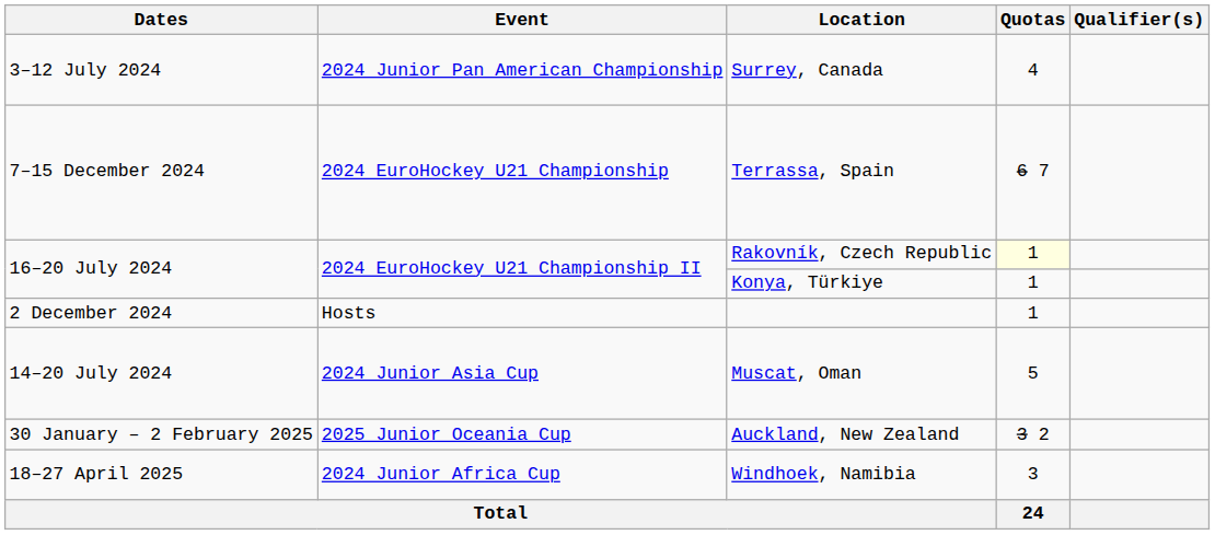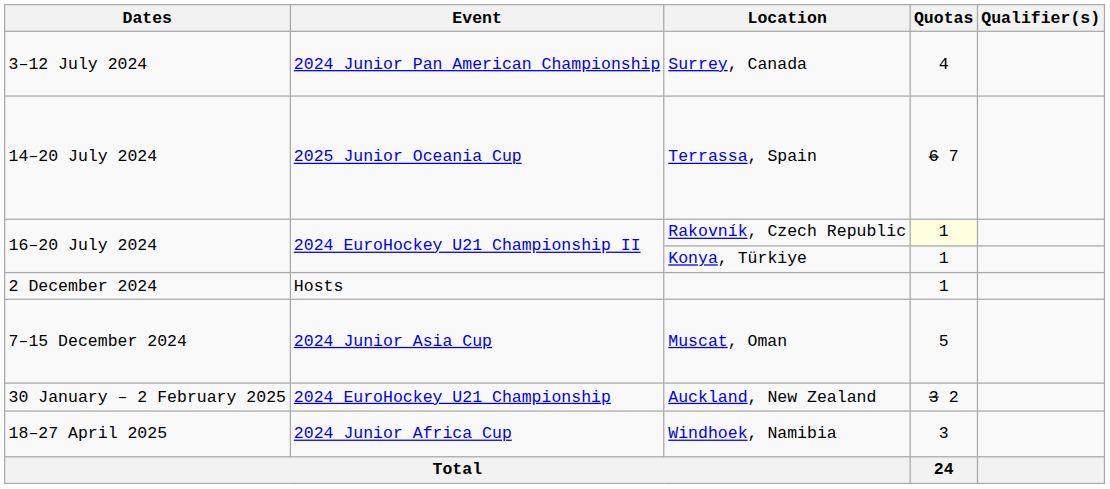 <table class="wikitable">
 <tr>
 <th>Dates</th>
 <th>Event</th>
 <th>Location</th>
 <th>Quotas</th>
 <th>Qualifier(s)</th>
 </tr>
 <tr>
 <td>3–12 July 2024</td>
 <td><a href='#'>2024 Junior Pan American Championship</a></td>
 <td><a href='#'>Surrey</a>, Canada</td>
 <td align=center>4</td>
 <td><br><br><br></td>
 </tr>
 <tr>
-<td>7–15 December 2024</td>
-<td><a href='#'>2024 EuroHockey U21 Championship</a></td>
+<td>14–20 July 2024</td>
+<td><a href='#'>2025 Junior Oceania Cup</a></td>
 <td><a href='#'>Terrassa</a>, Spain</td>
 <td align=center><s>6</s> 7</td>
 <td><br><br><br><br><br><br></td>
 </tr>
 <tr>
 <td rowspan=2>16–20 July 2024</td>
 <td rowspan=2><a href='#'>2024 EuroHockey U21 Championship II</a></td>
 <td><a href='#'>Rakovník</a>, Czech Republic</td>
 <td align=center style="background: lightyellow;">1</td>
 <td></td>
 </tr>
 <tr>
 <td><a href='#'>Konya</a>, Türkiye</td>
 <td align=center>1</td>
 <td></td>
 </tr>
 <tr>
 <td>2 December 2024</td>
 <td>Hosts</td>
 <td></td>
 <td align=center>1</td>
 <td></td>
 </tr>
 <tr>
-<td>14–20 July 2024</td>
+<td>7–15 December 2024</td>
 <td><a href='#'>2024 Junior Asia Cup</a></td>
 <td><a href='#'>Muscat</a>, Oman</td>
 <td align=center>5</td>
 <td><br><br><br><br></td>
 </tr>
 <tr>
 <td>30 January – 2 February 2025</td>
-<td><a href='#'>2025 Junior Oceania Cup</a></td>
+<td><a href='#'>2024 EuroHockey U21 Championship</a></td>
 <td><a href='#'>Auckland</a>, New Zealand</td>
 <td align=center><s>3</s> 2</td>
 <td><br></td>
 </tr>
 <tr>
 <td>18–27 April 2025</td>
 <td><a href='#'>2024 Junior Africa Cup</a></td>
 <td><a href='#'>Windhoek</a>, Namibia</td>
 <td align=center>3</td>
 <td><br><br></td>
 </tr>
 <tr>
 <th colspan=3>Total</th>
 <th>24</th>
 <th></th>
 </tr>
 </table>
